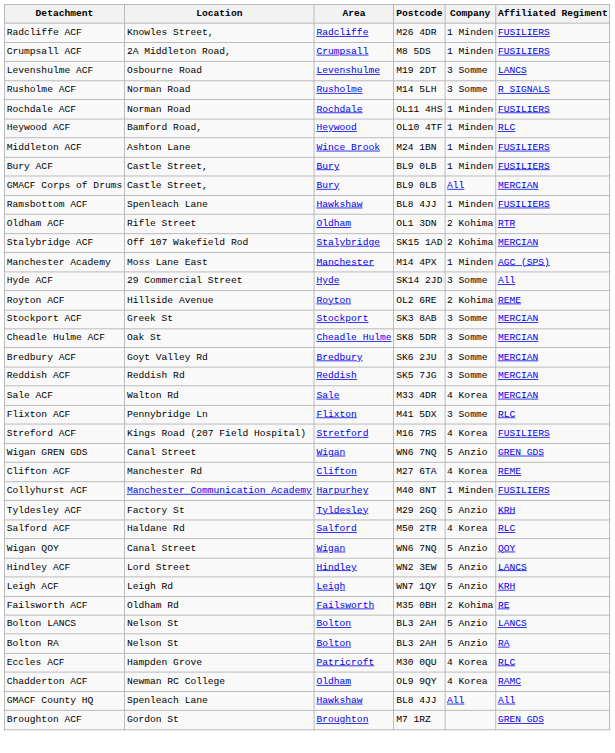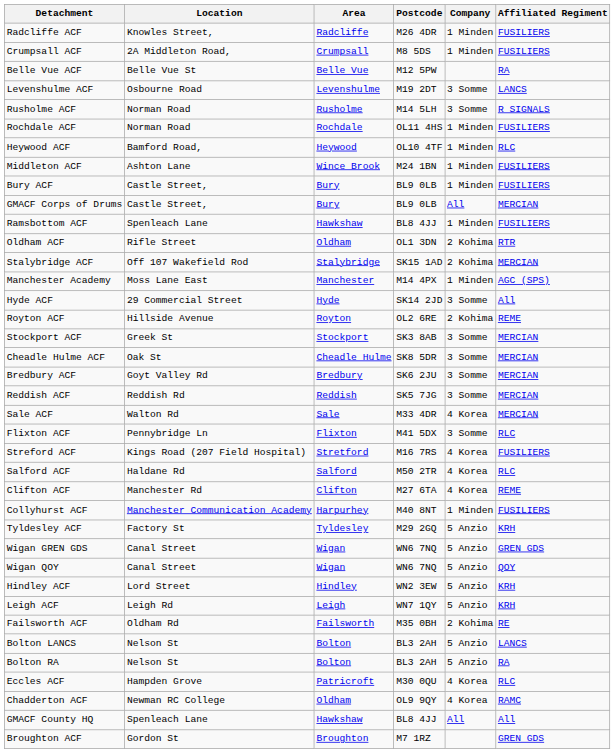 <table class="wikitable sortable" style="font-size:95%;border:0px;text-align:left;line-height:150%;">
 <tr>
 <th>Detachment</th>
 <th>Location</th>
 <th>Area</th>
 <th>Postcode</th>
 <th>Company</th>
 <th>Affiliated Regiment</th>
 </tr>
 <tr>
 <td>Radcliffe ACF</td>
 <td>Knowles Street,</td>
 <td><a href='#'>Radcliffe</a></td>
 <td>M26 4DR</td>
 <td>1 Minden</td>
 <td><a href='#'>FUSILIERS</a></td>
 </tr>
 <tr>
 <td>Crumpsall ACF</td>
 <td>2A Middleton Road,</td>
 <td><a href='#'>Crumpsall</a></td>
 <td>M8 5DS</td>
 <td>1 Minden</td>
 <td><a href='#'>FUSILIERS</a></td>
+</tr>
+<tr>
+<td>Belle Vue ACF</td>
+<td>Belle Vue St</td>
+<td><a href='#'>Belle Vue</a></td>
+<td>M12 5PW</td>
+<td></td>
+<td><a href='#'>RA</a></td>
 </tr>
 <tr>
 <td>Levenshulme ACF</td>
 <td>Osbourne Road</td>
 <td><a href='#'>Levenshulme</a></td>
 <td>M19 2DT</td>
 <td>3 Somme</td>
 <td><a href='#'>LANCS</a></td>
 </tr>
 <tr>
 <td>Rusholme ACF</td>
 <td>Norman Road</td>
 <td><a href='#'>Rusholme</a></td>
 <td>M14 5LH</td>
 <td>3 Somme</td>
 <td><a href='#'>R SIGNALS</a></td>
 </tr>
 <tr>
 <td>Rochdale ACF</td>
 <td>Norman Road</td>
 <td><a href='#'>Rochdale</a></td>
 <td>OL11 4HS</td>
 <td>1 Minden</td>
 <td><a href='#'>FUSILIERS</a></td>
 </tr>
 <tr>
 <td>Heywood ACF</td>
 <td>Bamford Road,</td>
 <td><a href='#'>Heywood</a></td>
 <td>OL10 4TF</td>
 <td>1 Minden</td>
 <td><a href='#'>RLC</a></td>
 </tr>
 <tr>
 <td>Middleton ACF</td>
 <td>Ashton Lane</td>
 <td><a href='#'>Wince Brook</a></td>
 <td>M24 1BN</td>
 <td>1 Minden</td>
 <td><a href='#'>FUSILIERS</a></td>
 </tr>
 <tr>
 <td>Bury ACF</td>
 <td>Castle Street,</td>
 <td><a href='#'>Bury</a></td>
 <td>BL9 0LB</td>
 <td>1 Minden</td>
 <td><a href='#'>FUSILIERS</a></td>
 </tr>
 <tr>
 <td>GMACF Corps of Drums</td>
 <td>Castle Street,</td>
 <td><a href='#'>Bury</a></td>
 <td>BL9 0LB</td>
 <td><a href='#'>All</a></td>
 <td><a href='#'>MERCIAN</a></td>
 </tr>
 <tr>
 <td>Ramsbottom ACF</td>
 <td>Spenleach Lane</td>
 <td><a href='#'>Hawkshaw</a></td>
 <td>BL8 4JJ</td>
 <td>1 Minden</td>
 <td><a href='#'>FUSILIERS</a></td>
 </tr>
 <tr>
 <td>Oldham ACF</td>
 <td>Rifle Street</td>
 <td><a href='#'>Oldham</a></td>
 <td>OL1 3DN</td>
 <td>2 Kohima</td>
 <td><a href='#'>RTR</a></td>
 </tr>
 <tr>
 <td>Stalybridge ACF</td>
 <td>Off 107 Wakefield Rod</td>
 <td><a href='#'>Stalybridge</a></td>
 <td>SK15 1AD</td>
 <td>2 Kohima</td>
 <td><a href='#'>MERCIAN</a></td>
 </tr>
 <tr>
 <td>Manchester Academy</td>
 <td>Moss Lane East</td>
 <td><a href='#'>Manchester</a></td>
 <td>M14 4PX</td>
 <td>1 Minden</td>
 <td><a href='#'>AGC (SPS)</a></td>
 </tr>
 <tr>
 <td>Hyde ACF</td>
 <td>29 Commercial Street</td>
 <td><a href='#'>Hyde</a></td>
 <td>SK14 2JD</td>
 <td>3 Somme</td>
 <td><a href='#'>All</a></td>
 </tr>
 <tr>
 <td>Royton ACF</td>
 <td>Hillside Avenue</td>
 <td><a href='#'>Royton</a></td>
 <td>OL2 6RE</td>
 <td>2 Kohima</td>
 <td><a href='#'>REME</a></td>
 </tr>
 <tr>
 <td>Stockport ACF</td>
 <td>Greek St</td>
 <td><a href='#'>Stockport</a></td>
 <td>SK3 8AB</td>
 <td>3 Somme</td>
 <td><a href='#'>MERCIAN</a></td>
 </tr>
 <tr>
 <td>Cheadle Hulme ACF</td>
 <td>Oak St</td>
 <td><a href='#'>Cheadle Hulme</a></td>
 <td>SK8 5DR</td>
 <td>3 Somme</td>
 <td><a href='#'>MERCIAN</a></td>
 </tr>
 <tr>
 <td>Bredbury ACF</td>
 <td>Goyt Valley Rd</td>
 <td><a href='#'>Bredbury</a></td>
 <td>SK6 2JU</td>
 <td>3 Somme</td>
 <td><a href='#'>MERCIAN</a></td>
 </tr>
 <tr>
 <td>Reddish ACF</td>
 <td>Reddish Rd</td>
 <td><a href='#'>Reddish</a></td>
 <td>SK5 7JG</td>
 <td>3 Somme</td>
 <td><a href='#'>MERCIAN</a></td>
 </tr>
 <tr>
 <td>Sale ACF</td>
 <td>Walton Rd</td>
 <td><a href='#'>Sale</a></td>
 <td>M33 4DR</td>
 <td>4 Korea</td>
 <td><a href='#'>MERCIAN</a></td>
 </tr>
 <tr>
 <td>Flixton ACF</td>
 <td>Pennybridge Ln</td>
 <td><a href='#'>Flixton</a></td>
 <td>M41 5DX</td>
 <td>3 Somme</td>
 <td><a href='#'>RLC</a></td>
 </tr>
 <tr>
 <td>Streford ACF</td>
 <td>Kings Road (207 Field Hospital)</td>
 <td><a href='#'>Stretford</a></td>
 <td>M16 7RS</td>
 <td>4 Korea</td>
 <td><a href='#'>FUSILIERS</a></td>
 </tr>
 <tr>
-<td>Wigan GREN GDS</td>
-<td>Canal Street</td>
-<td><a href='#'>Wigan</a></td>
-<td>WN6 7NQ</td>
-<td>5 Anzio</td>
-<td><a href='#'>GREN GDS</a></td>
+<td>Salford ACF</td>
+<td>Haldane Rd</td>
+<td><a href='#'>Salford</a></td>
+<td>M50 2TR</td>
+<td>4 Korea</td>
+<td><a href='#'>RLC</a></td>
 </tr>
 <tr>
 <td>Clifton ACF</td>
 <td>Manchester Rd</td>
 <td><a href='#'>Clifton</a></td>
 <td>M27 6TA</td>
 <td>4 Korea</td>
 <td><a href='#'>REME</a></td>
 </tr>
 <tr>
 <td>Collyhurst ACF</td>
 <td><a href='#'>Manchester Communication Academy</a></td>
 <td><a href='#'>Harpurhey</a></td>
 <td>M40 8NT</td>
 <td>1 Minden</td>
 <td><a href='#'>FUSILIERS</a></td>
 </tr>
 <tr>
 <td>Tyldesley ACF</td>
 <td>Factory St</td>
 <td><a href='#'>Tyldesley</a></td>
 <td>M29 2GQ</td>
 <td>5 Anzio</td>
 <td><a href='#'>KRH</a></td>
 </tr>
 <tr>
-<td>Salford ACF</td>
-<td>Haldane Rd</td>
-<td><a href='#'>Salford</a></td>
-<td>M50 2TR</td>
-<td>4 Korea</td>
-<td><a href='#'>RLC</a></td>
+<td>Wigan GREN GDS</td>
+<td>Canal Street</td>
+<td><a href='#'>Wigan</a></td>
+<td>WN6 7NQ</td>
+<td>5 Anzio</td>
+<td><a href='#'>GREN GDS</a></td>
 </tr>
 <tr>
 <td>Wigan QOY</td>
 <td>Canal Street</td>
 <td><a href='#'>Wigan</a></td>
 <td>WN6 7NQ</td>
 <td>5 Anzio</td>
 <td><a href='#'>QOY</a></td>
 </tr>
 <tr>
 <td>Hindley ACF</td>
 <td>Lord Street</td>
 <td><a href='#'>Hindley</a></td>
 <td>WN2 3EW</td>
 <td>5 Anzio</td>
-<td><a href='#'>LANCS</a></td>
+<td><a href='#'>KRH</a></td>
 </tr>
 <tr>
 <td>Leigh ACF</td>
 <td>Leigh Rd</td>
 <td><a href='#'>Leigh</a></td>
 <td>WN7 1QY</td>
 <td>5 Anzio</td>
 <td><a href='#'>KRH</a></td>
 </tr>
 <tr>
 <td>Failsworth ACF</td>
 <td>Oldham Rd</td>
 <td><a href='#'>Failsworth</a></td>
 <td>M35 0BH</td>
 <td>2 Kohima</td>
 <td><a href='#'>RE</a></td>
 </tr>
 <tr>
 <td>Bolton LANCS</td>
 <td>Nelson St</td>
 <td><a href='#'>Bolton</a></td>
 <td>BL3 2AH</td>
 <td>5 Anzio</td>
 <td><a href='#'>LANCS</a></td>
 </tr>
 <tr>
 <td>Bolton RA</td>
 <td>Nelson St</td>
 <td><a href='#'>Bolton</a></td>
 <td>BL3 2AH</td>
 <td>5 Anzio</td>
 <td><a href='#'>RA</a></td>
 </tr>
 <tr>
 <td>Eccles ACF</td>
 <td>Hampden Grove</td>
 <td><a href='#'>Patricroft</a></td>
 <td>M30 0QU</td>
 <td>4 Korea</td>
 <td><a href='#'>RLC</a></td>
 </tr>
 <tr>
 <td>Chadderton ACF</td>
 <td>Newman RC College</td>
 <td><a href='#'>Oldham</a></td>
 <td>OL9 9QY</td>
 <td>4 Korea</td>
 <td><a href='#'>RAMC</a></td>
 </tr>
 <tr>
 <td>GMACF County HQ</td>
 <td>Spenleach Lane</td>
 <td><a href='#'>Hawkshaw</a></td>
 <td>BL8 4JJ</td>
 <td><a href='#'>All</a></td>
 <td><a href='#'>All</a></td>
 </tr>
 <tr>
 <td>Broughton ACF</td>
 <td>Gordon St</td>
 <td><a href='#'>Broughton</a></td>
 <td>M7 1RZ</td>
 <td></td>
 <td><a href='#'>GREN GDS</a></td>
 </tr>
 </table>
